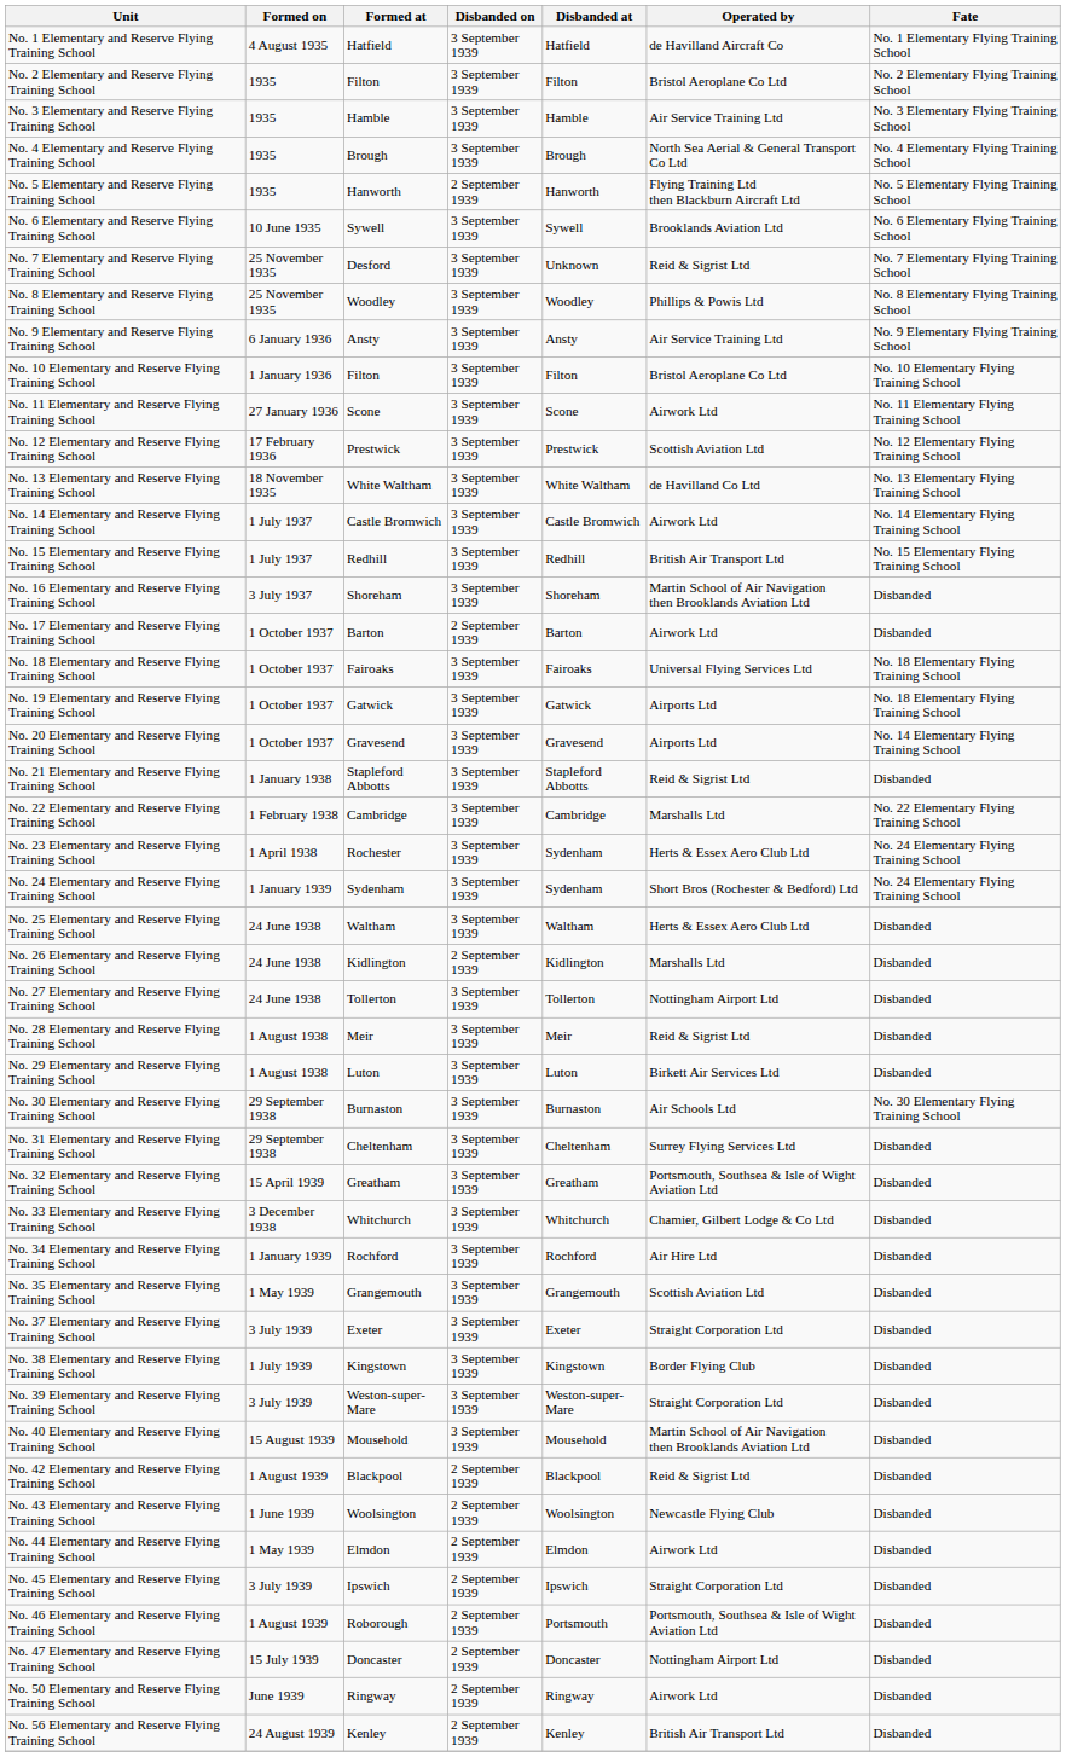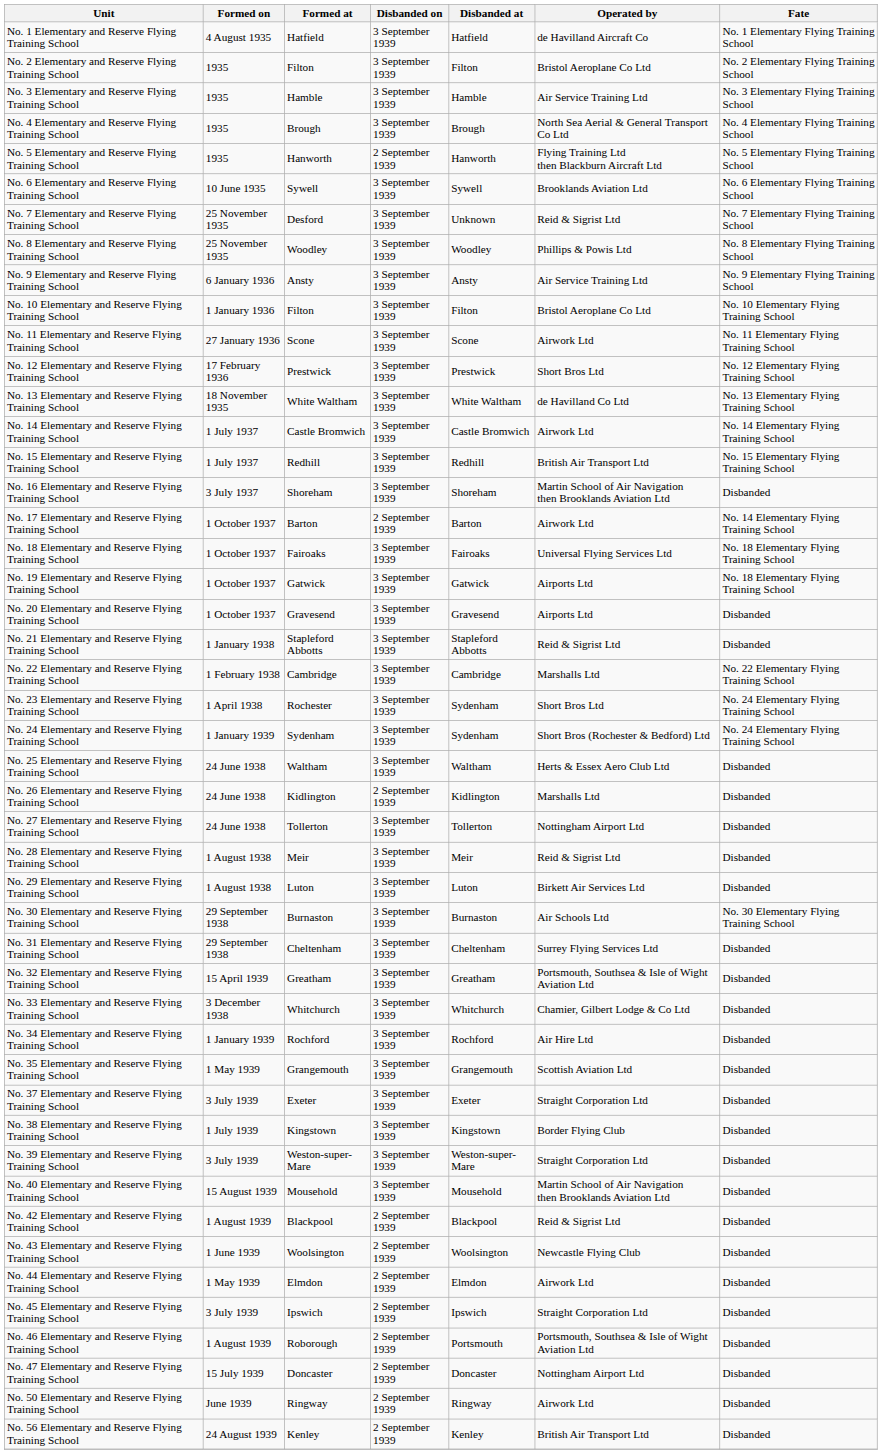 <table class="wikitable sortable">
 <tr>
 <th>Unit</th>
 <th>Formed on</th>
 <th>Formed at</th>
 <th>Disbanded on</th>
 <th>Disbanded at</th>
 <th>Operated by</th>
 <th>Fate</th>
 </tr>
 <tr>
 <td>No. 1 Elementary and Reserve Flying Training School</td>
 <td>4 August 1935</td>
 <td>Hatfield</td>
 <td>3 September 1939</td>
 <td>Hatfield</td>
 <td>de Havilland Aircraft Co</td>
 <td>No. 1 Elementary Flying Training School</td>
 </tr>
 <tr>
 <td>No. 2 Elementary and Reserve Flying Training School</td>
 <td>1935</td>
 <td>Filton</td>
 <td>3 September 1939</td>
 <td>Filton</td>
 <td>Bristol Aeroplane Co Ltd</td>
 <td>No. 2 Elementary Flying Training School</td>
 </tr>
 <tr>
 <td>No. 3 Elementary and Reserve Flying Training School</td>
 <td>1935</td>
 <td>Hamble</td>
 <td>3 September 1939</td>
 <td>Hamble</td>
 <td>Air Service Training Ltd</td>
 <td>No. 3 Elementary Flying Training School</td>
 </tr>
 <tr>
 <td>No. 4 Elementary and Reserve Flying Training School</td>
 <td>1935</td>
 <td>Brough</td>
 <td>3 September 1939</td>
 <td>Brough</td>
 <td>North Sea Aerial & General Transport Co Ltd</td>
 <td>No. 4 Elementary Flying Training School</td>
 </tr>
 <tr>
 <td>No. 5 Elementary and Reserve Flying Training School</td>
 <td>1935</td>
 <td>Hanworth</td>
 <td>2 September 1939</td>
 <td>Hanworth</td>
 <td>Flying Training Ltd<br>then Blackburn Aircraft Ltd</td>
 <td>No. 5 Elementary Flying Training School</td>
 </tr>
 <tr>
 <td>No. 6 Elementary and Reserve Flying Training School</td>
 <td>10 June 1935</td>
 <td>Sywell</td>
 <td>3 September 1939</td>
 <td>Sywell</td>
 <td>Brooklands Aviation Ltd</td>
 <td>No. 6 Elementary Flying Training School</td>
 </tr>
 <tr>
 <td>No. 7 Elementary and Reserve Flying Training School</td>
 <td>25 November 1935</td>
 <td>Desford</td>
 <td>3 September 1939</td>
 <td>Unknown</td>
 <td>Reid & Sigrist Ltd</td>
 <td>No. 7 Elementary Flying Training School</td>
 </tr>
 <tr>
 <td>No. 8 Elementary and Reserve Flying Training School</td>
 <td>25 November 1935</td>
 <td>Woodley</td>
 <td>3 September 1939</td>
 <td>Woodley</td>
 <td>Phillips & Powis Ltd</td>
 <td>No. 8 Elementary Flying Training School</td>
 </tr>
 <tr>
 <td>No. 9 Elementary and Reserve Flying Training School</td>
 <td>6 January 1936</td>
 <td>Ansty</td>
 <td>3 September 1939</td>
 <td>Ansty</td>
 <td>Air Service Training Ltd</td>
 <td>No. 9 Elementary Flying Training School</td>
 </tr>
 <tr>
 <td>No. 10 Elementary and Reserve Flying Training School</td>
 <td>1 January 1936</td>
 <td>Filton</td>
 <td>3 September 1939</td>
 <td>Filton</td>
 <td>Bristol Aeroplane Co Ltd</td>
 <td>No. 10 Elementary Flying Training School</td>
 </tr>
 <tr>
 <td>No. 11 Elementary and Reserve Flying Training School</td>
 <td>27 January 1936</td>
 <td>Scone</td>
 <td>3 September 1939</td>
 <td>Scone</td>
 <td>Airwork Ltd</td>
 <td>No. 11 Elementary Flying Training School</td>
 </tr>
 <tr>
 <td>No. 12 Elementary and Reserve Flying Training School</td>
 <td>17 February 1936</td>
 <td>Prestwick</td>
 <td>3 September 1939</td>
 <td>Prestwick</td>
-<td>Scottish Aviation Ltd</td>
+<td>Short Bros Ltd</td>
 <td>No. 12 Elementary Flying Training School</td>
 </tr>
 <tr>
 <td>No. 13 Elementary and Reserve Flying Training School</td>
 <td>18 November 1935</td>
 <td>White Waltham</td>
 <td>3 September 1939</td>
 <td>White Waltham</td>
 <td>de Havilland Co Ltd</td>
 <td>No. 13 Elementary Flying Training School</td>
 </tr>
 <tr>
 <td>No. 14 Elementary and Reserve Flying Training School</td>
 <td>1 July 1937</td>
 <td>Castle Bromwich</td>
 <td>3 September 1939</td>
 <td>Castle Bromwich</td>
 <td>Airwork Ltd</td>
 <td>No. 14 Elementary Flying Training School</td>
 </tr>
 <tr>
 <td>No. 15 Elementary and Reserve Flying Training School</td>
 <td>1 July 1937</td>
 <td>Redhill</td>
 <td>3 September 1939</td>
 <td>Redhill</td>
 <td>British Air Transport Ltd</td>
 <td>No. 15 Elementary Flying Training School</td>
 </tr>
 <tr>
 <td>No. 16 Elementary and Reserve Flying Training School</td>
 <td>3 July 1937</td>
 <td>Shoreham</td>
 <td>3 September 1939</td>
 <td>Shoreham</td>
 <td>Martin School of Air Navigation<br>then Brooklands Aviation Ltd</td>
 <td>Disbanded</td>
 </tr>
 <tr>
 <td>No. 17 Elementary and Reserve Flying Training School</td>
 <td>1 October 1937</td>
 <td>Barton</td>
 <td>2 September 1939</td>
 <td>Barton</td>
 <td>Airwork Ltd</td>
-<td>Disbanded</td>
+<td>No. 14 Elementary Flying Training School</td>
 </tr>
 <tr>
 <td>No. 18 Elementary and Reserve Flying Training School</td>
 <td>1 October 1937</td>
 <td>Fairoaks</td>
 <td>3 September 1939</td>
 <td>Fairoaks</td>
 <td>Universal Flying Services Ltd</td>
 <td>No. 18 Elementary Flying Training School</td>
 </tr>
 <tr>
 <td>No. 19 Elementary and Reserve Flying Training School</td>
 <td>1 October 1937</td>
 <td>Gatwick</td>
 <td>3 September 1939</td>
 <td>Gatwick</td>
 <td>Airports Ltd</td>
 <td>No. 18 Elementary Flying Training School</td>
 </tr>
 <tr>
 <td>No. 20 Elementary and Reserve Flying Training School</td>
 <td>1 October 1937</td>
 <td>Gravesend</td>
 <td>3 September 1939</td>
 <td>Gravesend</td>
 <td>Airports Ltd</td>
-<td>No. 14 Elementary Flying Training School</td>
+<td>Disbanded</td>
 </tr>
 <tr>
 <td>No. 21 Elementary and Reserve Flying Training School</td>
 <td>1 January 1938</td>
 <td>Stapleford Abbotts</td>
 <td>3 September 1939</td>
 <td>Stapleford Abbotts</td>
 <td>Reid & Sigrist Ltd</td>
 <td>Disbanded</td>
 </tr>
 <tr>
 <td>No. 22 Elementary and Reserve Flying Training School</td>
 <td>1 February 1938</td>
 <td>Cambridge</td>
 <td>3 September 1939</td>
 <td>Cambridge</td>
 <td>Marshalls Ltd</td>
 <td>No. 22 Elementary Flying Training School</td>
 </tr>
 <tr>
 <td>No. 23 Elementary and Reserve Flying Training School</td>
 <td>1 April 1938</td>
 <td>Rochester</td>
 <td>3 September 1939</td>
 <td>Sydenham</td>
-<td>Herts & Essex Aero Club Ltd</td>
+<td>Short Bros Ltd</td>
 <td>No. 24 Elementary Flying Training School</td>
 </tr>
 <tr>
 <td>No. 24 Elementary and Reserve Flying Training School</td>
 <td>1 January 1939</td>
 <td>Sydenham</td>
 <td>3 September 1939</td>
 <td>Sydenham</td>
 <td>Short Bros (Rochester & Bedford) Ltd</td>
 <td>No. 24 Elementary Flying Training School</td>
 </tr>
 <tr>
 <td>No. 25 Elementary and Reserve Flying Training School</td>
 <td>24 June 1938</td>
 <td>Waltham</td>
 <td>3 September 1939</td>
 <td>Waltham</td>
 <td>Herts & Essex Aero Club Ltd</td>
 <td>Disbanded</td>
 </tr>
 <tr>
 <td>No. 26 Elementary and Reserve Flying Training School</td>
 <td>24 June 1938</td>
 <td>Kidlington</td>
 <td>2 September 1939</td>
 <td>Kidlington</td>
 <td>Marshalls Ltd</td>
 <td>Disbanded</td>
 </tr>
 <tr>
 <td>No. 27 Elementary and Reserve Flying Training School</td>
 <td>24 June 1938</td>
 <td>Tollerton</td>
 <td>3 September 1939</td>
 <td>Tollerton</td>
 <td>Nottingham Airport Ltd</td>
 <td>Disbanded</td>
 </tr>
 <tr>
 <td>No. 28 Elementary and Reserve Flying Training School</td>
 <td>1 August 1938</td>
 <td>Meir</td>
 <td>3 September 1939</td>
 <td>Meir</td>
 <td>Reid & Sigrist Ltd</td>
 <td>Disbanded</td>
 </tr>
 <tr>
 <td>No. 29 Elementary and Reserve Flying Training School</td>
 <td>1 August 1938</td>
 <td>Luton</td>
 <td>3 September 1939</td>
 <td>Luton</td>
 <td>Birkett Air Services Ltd</td>
 <td>Disbanded</td>
 </tr>
 <tr>
 <td>No. 30 Elementary and Reserve Flying Training School</td>
 <td>29 September 1938</td>
 <td>Burnaston</td>
 <td>3 September 1939</td>
 <td>Burnaston</td>
 <td>Air Schools Ltd</td>
 <td>No. 30 Elementary Flying Training School</td>
 </tr>
 <tr>
 <td>No. 31 Elementary and Reserve Flying Training School</td>
 <td>29 September 1938</td>
 <td>Cheltenham</td>
 <td>3 September 1939</td>
 <td>Cheltenham</td>
 <td>Surrey Flying Services Ltd</td>
 <td>Disbanded</td>
 </tr>
 <tr>
 <td>No. 32 Elementary and Reserve Flying Training School</td>
 <td>15 April 1939</td>
 <td>Greatham</td>
 <td>3 September 1939</td>
 <td>Greatham</td>
 <td>Portsmouth, Southsea & Isle of Wight Aviation Ltd</td>
 <td>Disbanded</td>
 </tr>
 <tr>
 <td>No. 33 Elementary and Reserve Flying Training School</td>
 <td>3 December 1938</td>
 <td>Whitchurch</td>
 <td>3 September 1939</td>
 <td>Whitchurch</td>
 <td>Chamier, Gilbert Lodge & Co Ltd</td>
 <td>Disbanded</td>
 </tr>
 <tr>
 <td>No. 34 Elementary and Reserve Flying Training School</td>
 <td>1 January 1939</td>
 <td>Rochford</td>
 <td>3 September 1939</td>
 <td>Rochford</td>
 <td>Air Hire Ltd</td>
 <td>Disbanded</td>
 </tr>
 <tr>
 <td>No. 35 Elementary and Reserve Flying Training School</td>
 <td>1 May 1939</td>
 <td>Grangemouth</td>
 <td>3 September 1939</td>
 <td>Grangemouth</td>
 <td>Scottish Aviation Ltd</td>
 <td>Disbanded</td>
 </tr>
 <tr>
 <td>No. 37 Elementary and Reserve Flying Training School</td>
 <td>3 July 1939</td>
 <td>Exeter</td>
 <td>3 September 1939</td>
 <td>Exeter</td>
 <td>Straight Corporation Ltd</td>
 <td>Disbanded</td>
 </tr>
 <tr>
 <td>No. 38 Elementary and Reserve Flying Training School</td>
 <td>1 July 1939</td>
 <td>Kingstown</td>
 <td>3 September 1939</td>
 <td>Kingstown</td>
 <td>Border Flying Club</td>
 <td>Disbanded</td>
 </tr>
 <tr>
 <td>No. 39 Elementary and Reserve Flying Training School</td>
 <td>3 July 1939</td>
 <td>Weston-super-Mare</td>
 <td>3 September 1939</td>
 <td>Weston-super-Mare</td>
 <td>Straight Corporation Ltd</td>
 <td>Disbanded</td>
 </tr>
 <tr>
 <td>No. 40 Elementary and Reserve Flying Training School</td>
 <td>15 August 1939</td>
 <td>Mousehold</td>
 <td>3 September 1939</td>
 <td>Mousehold</td>
 <td>Martin School of Air Navigation<br>then Brooklands Aviation Ltd</td>
 <td>Disbanded</td>
 </tr>
 <tr>
 <td>No. 42 Elementary and Reserve Flying Training School</td>
 <td>1 August 1939</td>
 <td>Blackpool</td>
 <td>2 September 1939</td>
 <td>Blackpool</td>
 <td>Reid & Sigrist Ltd</td>
 <td>Disbanded</td>
 </tr>
 <tr>
 <td>No. 43 Elementary and Reserve Flying Training School</td>
 <td>1 June 1939</td>
 <td>Woolsington</td>
 <td>2 September 1939</td>
 <td>Woolsington</td>
 <td>Newcastle Flying Club</td>
 <td>Disbanded</td>
 </tr>
 <tr>
 <td>No. 44 Elementary and Reserve Flying Training School</td>
 <td>1 May 1939</td>
 <td>Elmdon</td>
 <td>2 September 1939</td>
 <td>Elmdon</td>
 <td>Airwork Ltd</td>
 <td>Disbanded</td>
 </tr>
 <tr>
 <td>No. 45 Elementary and Reserve Flying Training School</td>
 <td>3 July 1939</td>
 <td>Ipswich</td>
 <td>2 September 1939</td>
 <td>Ipswich</td>
 <td>Straight Corporation Ltd</td>
 <td>Disbanded</td>
 </tr>
 <tr>
 <td>No. 46 Elementary and Reserve Flying Training School</td>
 <td>1 August 1939</td>
 <td>Roborough</td>
 <td>2 September 1939</td>
 <td>Portsmouth</td>
 <td>Portsmouth, Southsea & Isle of Wight Aviation Ltd</td>
 <td>Disbanded</td>
 </tr>
 <tr>
 <td>No. 47 Elementary and Reserve Flying Training School</td>
 <td>15 July 1939</td>
 <td>Doncaster</td>
 <td>2 September 1939</td>
 <td>Doncaster</td>
 <td>Nottingham Airport Ltd</td>
 <td>Disbanded</td>
 </tr>
 <tr>
 <td>No. 50 Elementary and Reserve Flying Training School</td>
 <td>June 1939</td>
 <td>Ringway</td>
 <td>2 September 1939</td>
 <td>Ringway</td>
 <td>Airwork Ltd</td>
 <td>Disbanded</td>
 </tr>
 <tr>
 <td>No. 56 Elementary and Reserve Flying Training School</td>
 <td>24 August 1939</td>
 <td>Kenley</td>
 <td>2 September 1939</td>
 <td>Kenley</td>
 <td>British Air Transport Ltd</td>
 <td>Disbanded</td>
 </tr>
 <tr>
 </tr>
 </table>
